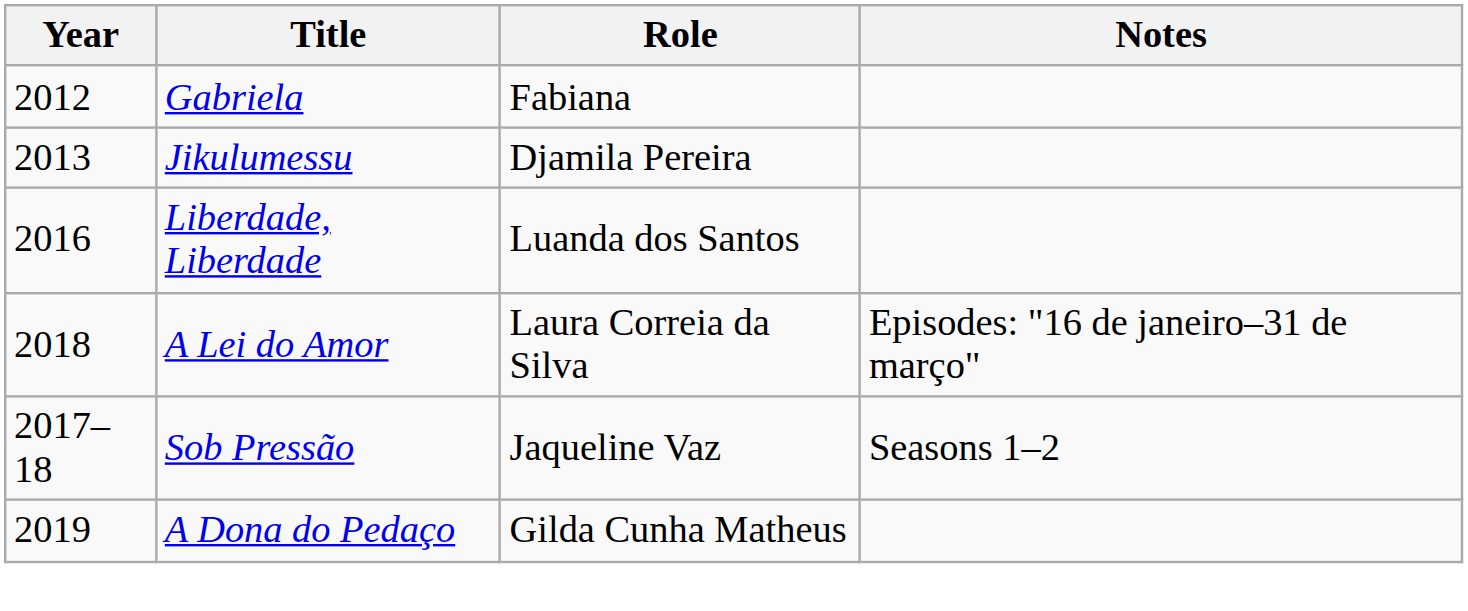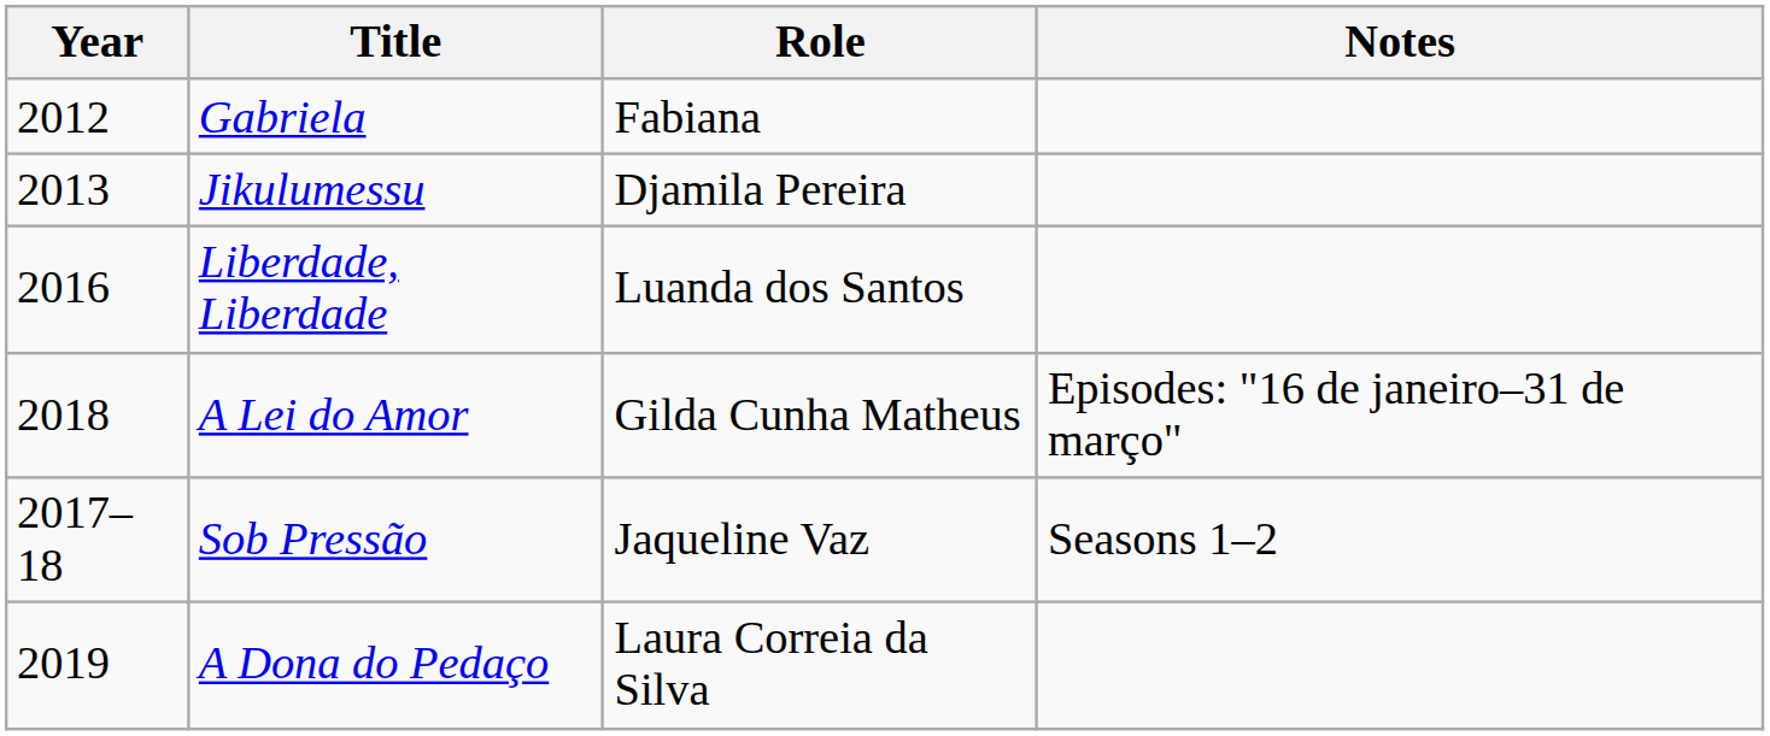 <table class="wikitable">
 <tr>
 <th>Year</th>
 <th>Title</th>
 <th>Role</th>
 <th>Notes</th>
 </tr>
 <tr>
 <td>2012</td>
 <td><em><a href='#'>Gabriela</a></em></td>
 <td>Fabiana</td>
 <td></td>
 </tr>
 <tr>
 <td>2013</td>
 <td><em><a href='#'>Jikulumessu</a></em></td>
 <td>Djamila Pereira</td>
 <td></td>
 </tr>
 <tr>
 <td>2016</td>
 <td><em><a href='#'>Liberdade, Liberdade</a></em></td>
 <td>Luanda dos Santos</td>
 <td></td>
 </tr>
 <tr>
 <td>2018</td>
 <td><em><a href='#'>A Lei do Amor</a></em></td>
-<td>Laura Correia da Silva</td>
+<td>Gilda Cunha Matheus</td>
 <td>Episodes: "16 de janeiro–31 de março"</td>
 </tr>
 <tr>
 <td>2017–18</td>
 <td><em><a href='#'>Sob Pressão</a></em></td>
 <td>Jaqueline Vaz</td>
 <td>Seasons 1–2</td>
 </tr>
 <tr>
 <td>2019</td>
 <td><em><a href='#'>A Dona do Pedaço</a></em></td>
-<td>Gilda Cunha Matheus</td>
+<td>Laura Correia da Silva</td>
 <td></td>
 </tr>
 </table>
